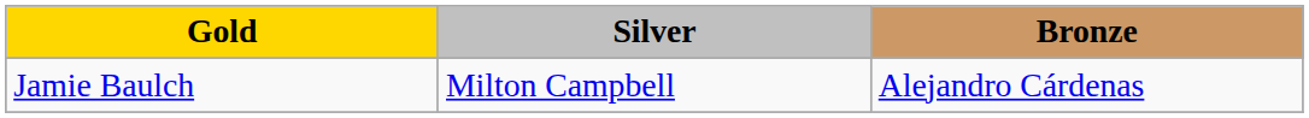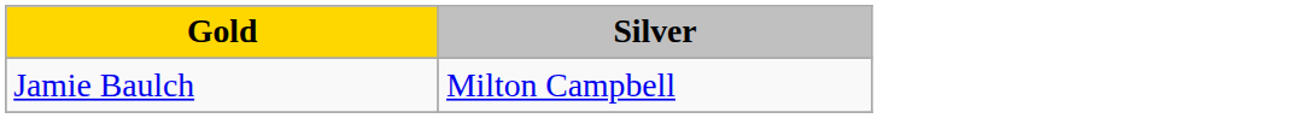 <table class="wikitable" style="text-align:left">
 <tr align="center">
 <td width=200 bgcolor=gold><strong>Gold</strong></td>
 <td width=200 bgcolor=silver><strong>Silver</strong></td>
-<td width=200 bgcolor=CC9966><strong>Bronze</strong></td>
 </tr>
 <tr>
 <td><a href='#'>Jamie Baulch</a><br><em></em></td>
 <td><a href='#'>Milton Campbell</a><br><em></em></td>
-<td><a href='#'>Alejandro Cárdenas</a><br><em></em></td>
 </tr>
 </table>
